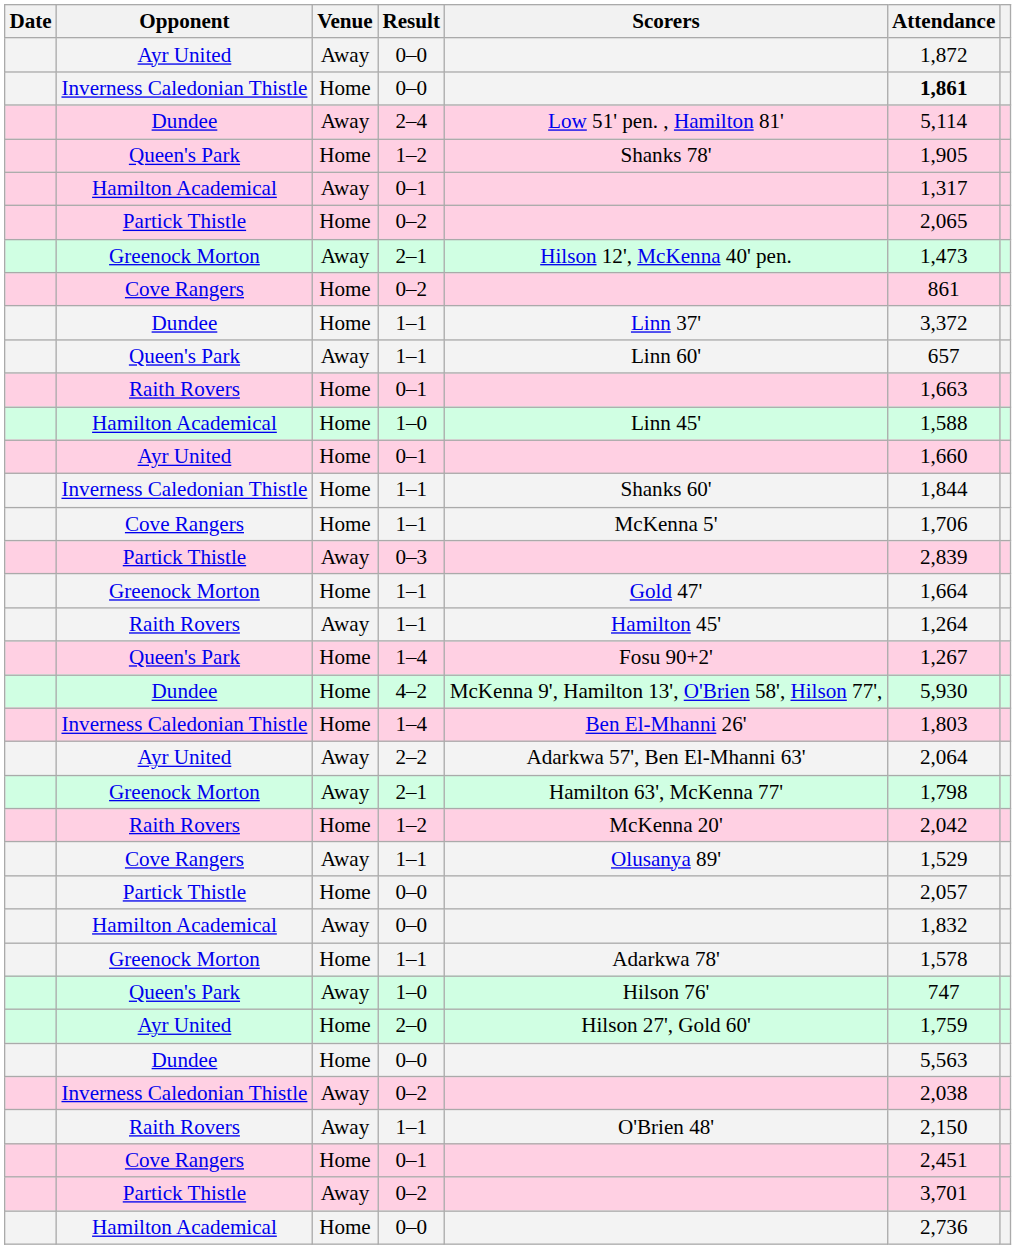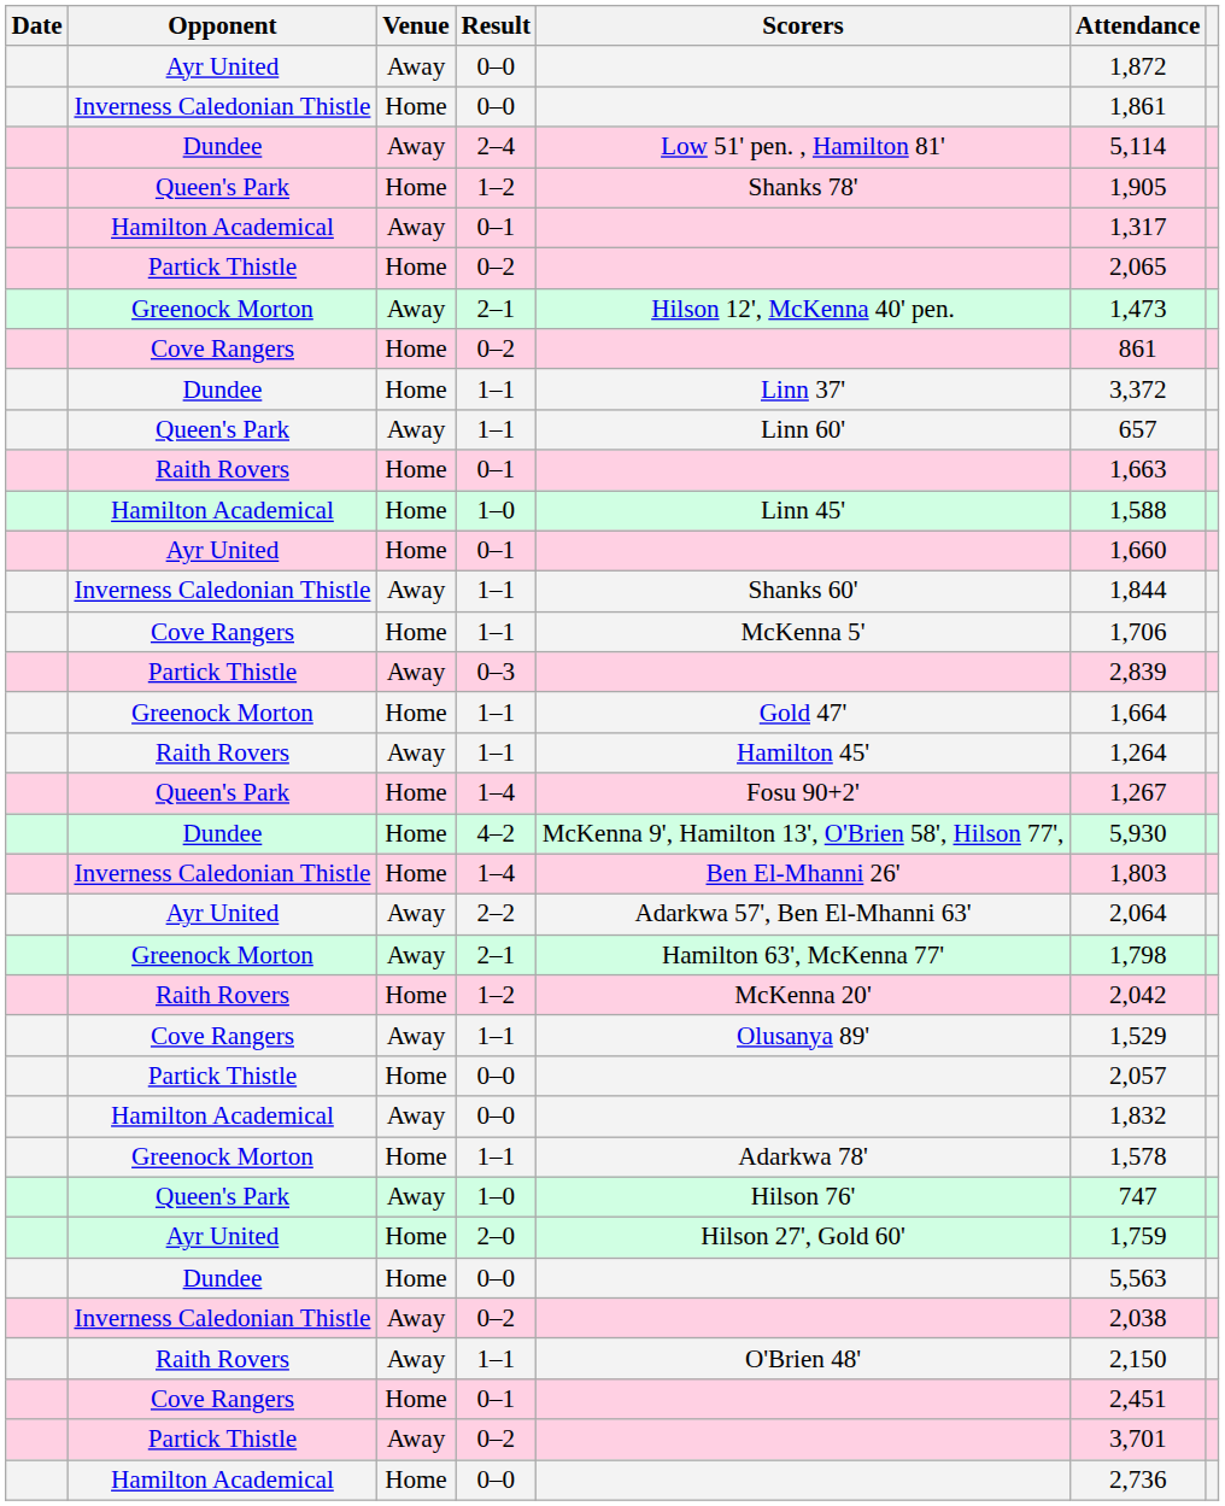 <table class="wikitable sortable" style="text-align:center;">
 <tr>
 <th>Date</th>
 <th>Opponent</th>
 <th>Venue</th>
 <th>Result</th>
 <th class=unsortable>Scorers</th>
 <th>Attendance</th>
 <th></th>
 </tr>
 <tr style="background-color: #f3f3f3;">
 <td></td>
 <td><a href='#'>Ayr United</a></td>
 <td>Away</td>
 <td>0–0</td>
 <td></td>
 <td>1,872</td>
 <td></td>
 </tr>
 <tr style="background-color: #f3f3f3;">
 <td></td>
 <td><a href='#'>Inverness Caledonian Thistle</a></td>
 <td>Home</td>
 <td>0–0</td>
 <td></td>
-<td><strong>1,861</strong></td>
+<td>1,861</td>
 <td></td>
 </tr>
 <tr style="background-color: #ffd0e3;">
 <td></td>
 <td><a href='#'>Dundee</a></td>
 <td>Away</td>
 <td>2–4</td>
 <td><a href='#'>Low</a> 51' pen. , <a href='#'>Hamilton</a> 81'</td>
 <td>5,114</td>
 <td></td>
 </tr>
 <tr style="background-color: #ffd0e3;">
 <td></td>
 <td><a href='#'>Queen's Park</a></td>
 <td>Home</td>
 <td>1–2</td>
 <td>Shanks 78'</td>
 <td>1,905</td>
 <td></td>
 </tr>
 <tr style="background-color: #ffd0e3;">
 <td></td>
 <td><a href='#'>Hamilton Academical</a></td>
 <td>Away</td>
 <td>0–1</td>
 <td></td>
 <td>1,317</td>
 <td></td>
 </tr>
 <tr style="background-color: #ffd0e3;">
 <td></td>
 <td><a href='#'>Partick Thistle</a></td>
 <td>Home</td>
 <td>0–2</td>
 <td></td>
 <td>2,065</td>
 <td></td>
 </tr>
 <tr style="background-color: #d0ffe3;">
 <td></td>
 <td><a href='#'>Greenock Morton</a></td>
 <td>Away</td>
 <td>2–1</td>
 <td><a href='#'>Hilson</a> 12', <a href='#'>McKenna</a> 40' pen.</td>
 <td>1,473</td>
 <td></td>
 </tr>
 <tr style="background-color: #ffd0e3;">
 <td></td>
 <td><a href='#'>Cove Rangers</a></td>
 <td>Home</td>
 <td>0–2</td>
 <td></td>
 <td>861</td>
 <td></td>
 </tr>
 <tr style="background-color: #f3f3f3;">
 <td></td>
 <td><a href='#'>Dundee</a></td>
 <td>Home</td>
 <td>1–1</td>
 <td><a href='#'>Linn</a> 37'</td>
 <td>3,372</td>
 <td></td>
 </tr>
 <tr style="background-color: #f3f3f3;">
 <td></td>
 <td><a href='#'>Queen's Park</a></td>
 <td>Away</td>
 <td>1–1</td>
 <td>Linn 60'</td>
 <td>657</td>
 <td></td>
 </tr>
 <tr style="background-color: #ffd0e3;">
 <td></td>
 <td><a href='#'>Raith Rovers</a></td>
 <td>Home</td>
 <td>0–1</td>
 <td></td>
 <td>1,663</td>
 <td></td>
 </tr>
 <tr style="background-color: #d0ffe3;">
 <td></td>
 <td><a href='#'>Hamilton Academical</a></td>
 <td>Home</td>
 <td>1–0</td>
 <td>Linn 45'</td>
 <td>1,588</td>
 <td></td>
 </tr>
 <tr style="background-color: #ffd0e3;">
 <td></td>
 <td><a href='#'>Ayr United</a></td>
 <td>Home</td>
 <td>0–1</td>
 <td></td>
 <td>1,660</td>
 <td></td>
 </tr>
 <tr style="background-color: #f3f3f3;">
 <td></td>
 <td><a href='#'>Inverness Caledonian Thistle</a></td>
-<td>Home</td>
+<td>Away</td>
 <td>1–1</td>
 <td>Shanks 60'</td>
 <td>1,844</td>
 <td></td>
 </tr>
 <tr style="background-color: #f3f3f3;">
 <td></td>
 <td><a href='#'>Cove Rangers</a></td>
 <td>Home</td>
 <td>1–1</td>
 <td>McKenna 5'</td>
 <td>1,706</td>
 <td></td>
 </tr>
 <tr style="background-color: #ffd0e3;">
 <td></td>
 <td><a href='#'>Partick Thistle</a></td>
 <td>Away</td>
 <td>0–3</td>
 <td></td>
 <td>2,839</td>
 <td></td>
 </tr>
 <tr style="background-color: #f3f3f3;">
 <td></td>
 <td><a href='#'>Greenock Morton</a></td>
 <td>Home</td>
 <td>1–1</td>
 <td><a href='#'>Gold</a> 47'</td>
 <td>1,664</td>
 <td></td>
 </tr>
 <tr style="background-color: #f3f3f3;">
 <td></td>
 <td><a href='#'>Raith Rovers</a></td>
 <td>Away</td>
 <td>1–1</td>
 <td><a href='#'>Hamilton</a> 45'</td>
 <td>1,264</td>
 <td></td>
 </tr>
 <tr style="background-color: #ffd0e3;">
 <td></td>
 <td><a href='#'>Queen's Park</a></td>
 <td>Home</td>
 <td>1–4</td>
 <td>Fosu 90+2'</td>
 <td>1,267</td>
 <td></td>
 </tr>
 <tr style="background-color: #d0ffe3;">
 <td></td>
 <td><a href='#'>Dundee</a></td>
 <td>Home</td>
 <td>4–2</td>
 <td>McKenna 9', Hamilton 13', <a href='#'>O'Brien</a> 58', <a href='#'>Hilson</a> 77',</td>
 <td>5,930</td>
 <td></td>
 </tr>
 <tr style="background-color: #ffd0e3;">
 <td></td>
 <td><a href='#'>Inverness Caledonian Thistle</a></td>
 <td>Home</td>
 <td>1–4</td>
 <td><a href='#'>Ben El-Mhanni</a> 26'</td>
 <td>1,803</td>
 <td></td>
 </tr>
 <tr style="background-color: #f3f3f3;">
 <td></td>
 <td><a href='#'>Ayr United</a></td>
 <td>Away</td>
 <td>2–2</td>
 <td>Adarkwa 57', Ben El-Mhanni 63'</td>
 <td>2,064</td>
 <td></td>
 </tr>
 <tr style="background-color: #d0ffe3;">
 <td></td>
 <td><a href='#'>Greenock Morton</a></td>
 <td>Away</td>
 <td>2–1</td>
 <td>Hamilton 63', McKenna 77'</td>
 <td>1,798</td>
 <td></td>
 </tr>
 <tr style="background-color: #ffd0e3;">
 <td></td>
 <td><a href='#'>Raith Rovers</a></td>
 <td>Home</td>
 <td>1–2</td>
 <td>McKenna 20'</td>
 <td>2,042</td>
 <td></td>
 </tr>
 <tr style="background-color: #f3f3f3;">
 <td></td>
 <td><a href='#'>Cove Rangers</a></td>
 <td>Away</td>
 <td>1–1</td>
 <td><a href='#'>Olusanya</a> 89'</td>
 <td>1,529</td>
 <td></td>
 </tr>
 <tr style="background-color: #f3f3f3;">
 <td></td>
 <td><a href='#'>Partick Thistle</a></td>
 <td>Home</td>
 <td>0–0</td>
 <td></td>
 <td>2,057</td>
 <td></td>
 </tr>
 <tr style="background-color: #f3f3f3;">
 <td></td>
 <td><a href='#'>Hamilton Academical</a></td>
 <td>Away</td>
 <td>0–0</td>
 <td></td>
 <td>1,832</td>
 <td></td>
 </tr>
 <tr style="background-color: #f3f3f3;">
 <td></td>
 <td><a href='#'>Greenock Morton</a></td>
 <td>Home</td>
 <td>1–1</td>
 <td>Adarkwa 78'</td>
 <td>1,578</td>
 <td></td>
 </tr>
 <tr style="background-color: #d0ffe3;">
 <td></td>
 <td><a href='#'>Queen's Park</a></td>
 <td>Away</td>
 <td>1–0</td>
 <td>Hilson 76'</td>
 <td>747</td>
 <td></td>
 </tr>
 <tr style="background-color: #d0ffe3;">
 <td></td>
 <td><a href='#'>Ayr United</a></td>
 <td>Home</td>
 <td>2–0</td>
 <td>Hilson 27', Gold 60'</td>
 <td>1,759</td>
 <td></td>
 </tr>
 <tr style="background-color: #f3f3f3;">
 <td></td>
 <td><a href='#'>Dundee</a></td>
 <td>Home</td>
 <td>0–0</td>
 <td></td>
 <td>5,563</td>
 <td></td>
 </tr>
 <tr style="background-color: #ffd0e3;">
 <td></td>
 <td><a href='#'>Inverness Caledonian Thistle</a></td>
 <td>Away</td>
 <td>0–2</td>
 <td></td>
 <td>2,038</td>
 <td></td>
 </tr>
 <tr style="background-color: #f3f3f3;">
 <td></td>
 <td><a href='#'>Raith Rovers</a></td>
 <td>Away</td>
 <td>1–1</td>
 <td>O'Brien 48'</td>
 <td>2,150</td>
 <td></td>
 </tr>
 <tr style="background-color: #ffd0e3;">
 <td></td>
 <td><a href='#'>Cove Rangers</a></td>
 <td>Home</td>
 <td>0–1</td>
 <td></td>
 <td>2,451</td>
 <td></td>
 </tr>
 <tr style="background-color: #ffd0e3;">
 <td></td>
 <td><a href='#'>Partick Thistle</a></td>
 <td>Away</td>
 <td>0–2</td>
 <td></td>
 <td>3,701</td>
 <td></td>
 </tr>
 <tr style="background-color: #f3f3f3;">
 <td></td>
 <td><a href='#'>Hamilton Academical</a></td>
 <td>Home</td>
 <td>0–0</td>
 <td></td>
 <td>2,736</td>
 <td></td>
 </tr>
 </table>
